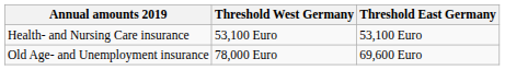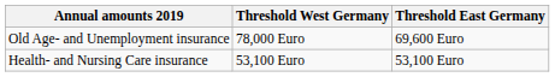 <table class="wikitable">
 <tr>
 <th>Annual amounts 2019</th>
 <th>Threshold West Germany</th>
 <th>Threshold East Germany</th>
 </tr>
 <tr>
+<td>Old Age- and Unemployment insurance</td>
+<td>78,000 Euro</td>
+<td>69,600 Euro</td>
+</tr>
+<tr>
 <td>Health- and Nursing Care insurance</td>
 <td>53,100 Euro</td>
 <td>53,100 Euro</td>
 </tr>
-<tr>
-<td>Old Age- and Unemployment insurance</td>
-<td>78,000 Euro</td>
-<td>69,600 Euro</td>
-</tr>
 </table>
